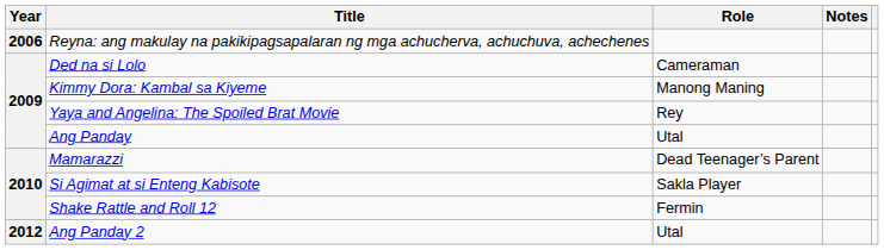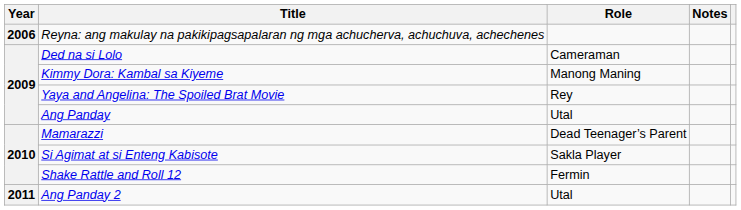 <table class="wikitable sortable plainrowheaders">
 <tr>
 <th scope="col">Year</th>
 <th scope="col">Title</th>
 <th scope="col">Role</th>
 <th scope="col" class="unsortable">Notes</th>
 <th scope="col" class="unsortable"></th>
 </tr>
 <tr>
 <th scope="row">2006</th>
 <td><em>Reyna: ang makulay na pakikipagsapalaran ng mga achucherva, achuchuva, achechenes</em></td>
 <td></td>
 <td></td>
 <td></td>
 </tr>
 <tr>
 <th rowspan="4" scope="row">2009</th>
 <td><em><a href='#'>Ded na si Lolo</a></em></td>
 <td>Cameraman</td>
 <td></td>
 <td></td>
 </tr>
 <tr>
 <td><em><a href='#'>Kimmy Dora: Kambal sa Kiyeme</a></em></td>
 <td>Manong Maning</td>
 <td></td>
 <td></td>
 </tr>
 <tr>
 <td><em><a href='#'>Yaya and Angelina: The Spoiled Brat Movie</a></em></td>
 <td>Rey</td>
 <td></td>
 <td></td>
 </tr>
 <tr>
 <td><em><a href='#'>Ang Panday</a></em></td>
 <td>Utal</td>
 <td></td>
 <td></td>
 </tr>
 <tr>
 <th rowspan="3" scope="row">2010</th>
 <td><em><a href='#'>Mamarazzi</a></em></td>
 <td>Dead Teenager’s Parent</td>
 <td></td>
 <td></td>
 </tr>
 <tr>
 <td><em><a href='#'>Si Agimat at si Enteng Kabisote</a></em></td>
 <td>Sakla Player</td>
 <td></td>
 <td></td>
 </tr>
 <tr>
 <td><em><a href='#'>Shake Rattle and Roll 12</a></em></td>
 <td>Fermin</td>
 <td></td>
 <td></td>
 </tr>
 <tr>
-<th scope="row">2012</th>
+<th scope="row">2011</th>
 <td><em><a href='#'>Ang Panday 2</a></em></td>
 <td>Utal</td>
 <td></td>
 <td></td>
 </tr>
 </table>
